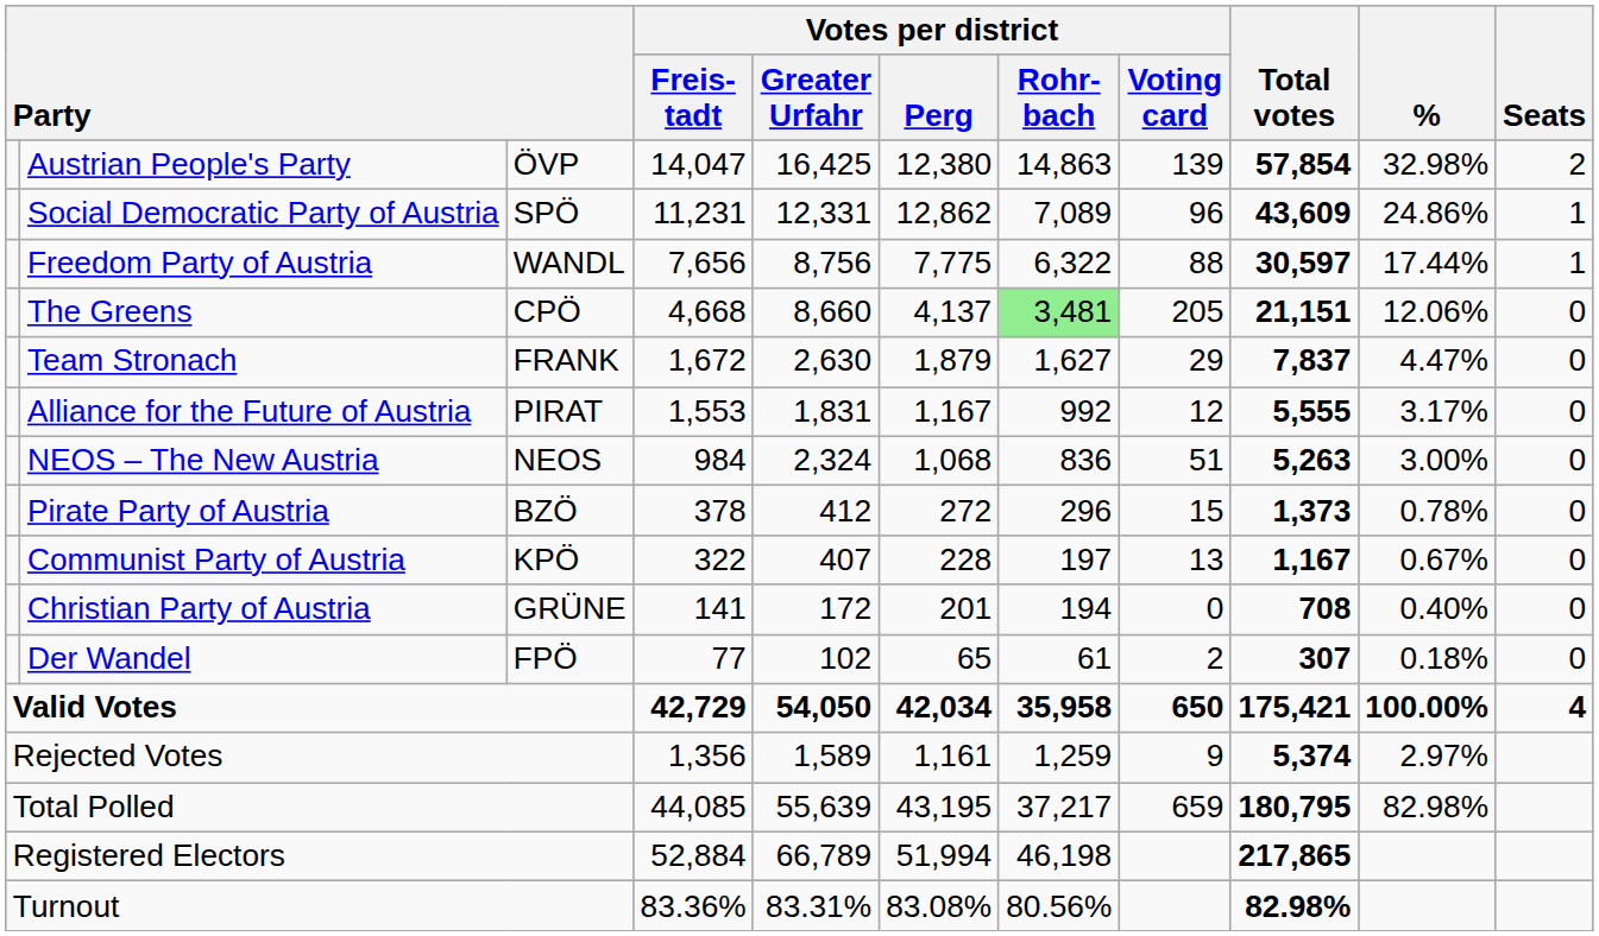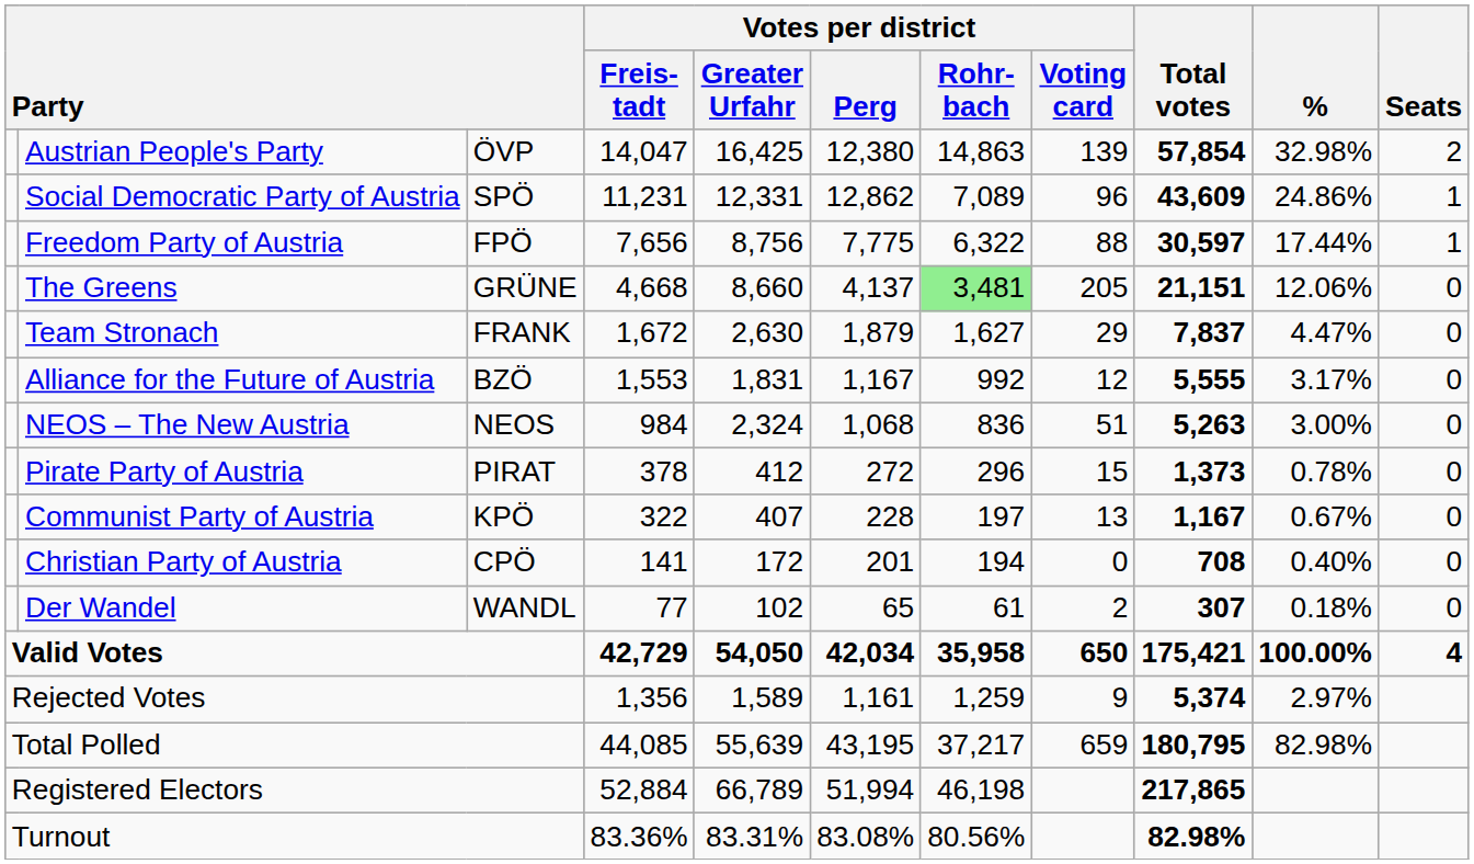 <table class="wikitable" border="1" style="text-align:right;">
 <tr>
 <th style="text-align:left;" valign=bottom rowspan=2 colspan=3>Party</th>
 <th colspan=5>Votes per district</th>
 <th align=center valign=bottom rowspan=2 width="50">Total<br>votes</th>
 <th align=center valign=bottom rowspan=2 width="50">%</th>
 <th align=center valign=bottom rowspan=2>Seats</th>
 </tr>
 <tr>
 <th align=center valign=bottom width="50"><a href='#'>Freis-<br>tadt</a></th>
 <th align=center valign=bottom width="50"><a href='#'>Greater<br>Urfahr</a></th>
 <th align=center valign=bottom width="50"><a href='#'>Perg</a></th>
 <th align=center valign=bottom width="50"><a href='#'>Rohr-<br>bach</a></th>
 <th align=center valign=bottom width="50"><a href='#'>Voting<br>card</a></th>
 </tr>
 <tr>
 <td></td>
 <td align=left><a href='#'>Austrian People's Party</a></td>
 <td align=left>ÖVP</td>
 <td>14,047</td>
 <td>16,425</td>
 <td>12,380</td>
 <td>14,863</td>
 <td>139</td>
 <td><strong>57,854</strong></td>
 <td>32.98%</td>
 <td>2</td>
 </tr>
 <tr>
 <td></td>
 <td align=left style="white-space: nowrap;"><a href='#'>Social Democratic Party of Austria</a></td>
 <td align=left>SPÖ</td>
 <td>11,231</td>
 <td>12,331</td>
 <td>12,862</td>
 <td>7,089</td>
 <td>96</td>
 <td><strong>43,609</strong></td>
 <td>24.86%</td>
 <td>1</td>
 </tr>
 <tr>
 <td></td>
 <td align=left><a href='#'>Freedom Party of Austria</a></td>
-<td align=left>WANDL</td>
+<td align=left>FPÖ</td>
 <td>7,656</td>
 <td>8,756</td>
 <td>7,775</td>
 <td>6,322</td>
 <td>88</td>
 <td><strong>30,597</strong></td>
 <td>17.44%</td>
 <td>1</td>
 </tr>
 <tr>
 <td></td>
 <td align=left><a href='#'>The Greens</a></td>
-<td align=left>CPÖ</td>
+<td align=left>GRÜNE</td>
 <td>4,668</td>
 <td>8,660</td>
 <td>4,137</td>
 <td style="background: lightgreen;">3,481</td>
 <td>205</td>
 <td><strong>21,151</strong></td>
 <td>12.06%</td>
 <td>0</td>
 </tr>
 <tr>
 <td></td>
 <td align=left><a href='#'>Team Stronach</a></td>
 <td align=left>FRANK</td>
 <td>1,672</td>
 <td>2,630</td>
 <td>1,879</td>
 <td>1,627</td>
 <td>29</td>
 <td><strong>7,837</strong></td>
 <td>4.47%</td>
 <td>0</td>
 </tr>
 <tr>
 <td></td>
 <td align=left><a href='#'>Alliance for the Future of Austria</a></td>
-<td align=left>PIRAT</td>
+<td align=left>BZÖ</td>
 <td>1,553</td>
 <td>1,831</td>
 <td>1,167</td>
 <td>992</td>
 <td>12</td>
 <td><strong>5,555</strong></td>
 <td>3.17%</td>
 <td>0</td>
 </tr>
 <tr>
 <td></td>
 <td align=left><a href='#'>NEOS – The New Austria</a></td>
 <td align=left>NEOS</td>
 <td>984</td>
 <td>2,324</td>
 <td>1,068</td>
 <td>836</td>
 <td>51</td>
 <td><strong>5,263</strong></td>
 <td>3.00%</td>
 <td>0</td>
 </tr>
 <tr>
 <td></td>
 <td align=left><a href='#'>Pirate Party of Austria</a></td>
-<td align=left>BZÖ</td>
+<td align=left>PIRAT</td>
 <td>378</td>
 <td>412</td>
 <td>272</td>
 <td>296</td>
 <td>15</td>
 <td><strong>1,373</strong></td>
 <td>0.78%</td>
 <td>0</td>
 </tr>
 <tr>
 <td></td>
 <td align=left><a href='#'>Communist Party of Austria</a></td>
 <td align=left>KPÖ</td>
 <td>322</td>
 <td>407</td>
 <td>228</td>
 <td>197</td>
 <td>13</td>
 <td><strong>1,167</strong></td>
 <td>0.67%</td>
 <td>0</td>
 </tr>
 <tr>
 <td></td>
 <td align=left><a href='#'>Christian Party of Austria</a></td>
-<td align=left>GRÜNE</td>
+<td align=left>CPÖ</td>
 <td>141</td>
 <td>172</td>
 <td>201</td>
 <td>194</td>
 <td>0</td>
 <td><strong>708</strong></td>
 <td>0.40%</td>
 <td>0</td>
 </tr>
 <tr>
 <td></td>
 <td align=left><a href='#'>Der Wandel</a></td>
-<td align=left>FPÖ</td>
+<td align=left>WANDL</td>
 <td>77</td>
 <td>102</td>
 <td>65</td>
 <td>61</td>
 <td>2</td>
 <td><strong>307</strong></td>
 <td>0.18%</td>
 <td>0</td>
 </tr>
 <tr style="font-weight:bold">
 <td align=left colspan=3>Valid Votes</td>
 <td>42,729</td>
 <td>54,050</td>
 <td>42,034</td>
 <td>35,958</td>
 <td>650</td>
 <td>175,421</td>
 <td>100.00%</td>
 <td>4</td>
 </tr>
 <tr>
 <td align=left colspan=3>Rejected Votes</td>
 <td>1,356</td>
 <td>1,589</td>
 <td>1,161</td>
 <td>1,259</td>
 <td>9</td>
 <td><strong>5,374</strong></td>
 <td>2.97%</td>
 <td></td>
 </tr>
 <tr>
 <td align=left colspan=3>Total Polled</td>
 <td>44,085</td>
 <td>55,639</td>
 <td>43,195</td>
 <td>37,217</td>
 <td>659</td>
 <td><strong>180,795</strong></td>
 <td>82.98%</td>
 <td></td>
 </tr>
 <tr>
 <td align=left colspan=3>Registered Electors</td>
 <td>52,884</td>
 <td>66,789</td>
 <td>51,994</td>
 <td>46,198</td>
 <td></td>
 <td><strong>217,865</strong></td>
 <td></td>
 <td></td>
 </tr>
 <tr>
 <td align=left colspan=3>Turnout</td>
 <td>83.36%</td>
 <td>83.31%</td>
 <td>83.08%</td>
 <td>80.56%</td>
 <td></td>
 <td><strong>82.98%</strong></td>
 <td></td>
 <td></td>
 </tr>
 </table>
